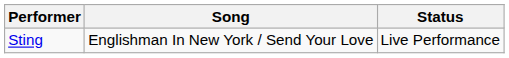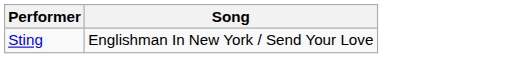 <table class="wikitable" style="font-size:85%">
 <tr>
 <th>Performer</th>
 <th>Song</th>
-<th>Status</th>
 </tr>
 <tr>
 <td> <a href='#'>Sting</a></td>
 <td>Englishman In New York / Send Your Love</td>
-<td>Live Performance</td>
 </tr>
 </table>
